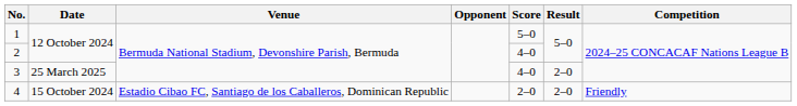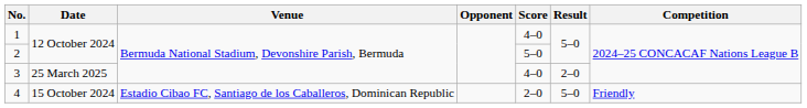 <table class="wikitable sortable">
 <tr>
 <th scope=col>No.</th>
 <th scope=col>Date</th>
 <th scope=col>Venue</th>
 <th scope=col>Opponent</th>
 <th scope=col>Score</th>
 <th scope=col>Result</th>
 <th scope=col>Competition</th>
 </tr>
 <tr>
 <td align="center">1</td>
 <td rowspan="2">12 October 2024</td>
 <td rowspan="3"><a href='#'>Bermuda National Stadium</a>, <a href='#'>Devonshire Parish</a>, Bermuda</td>
 <td rowspan="3"></td>
-<td align="center">5–0</td>
+<td align="center">4–0</td>
 <td align=center rowspan="2">5–0</td>
 <td rowspan="3"><a href='#'>2024–25 CONCACAF Nations League B</a></td>
 </tr>
 <tr>
 <td align="center">2</td>
-<td align="center">4–0</td>
+<td align="center">5–0</td>
 </tr>
 <tr>
 <td align="center">3</td>
 <td>25 March 2025</td>
 <td align="center">4–0</td>
 <td align="center">2–0</td>
 </tr>
 <tr>
 <td align="center">4</td>
 <td>15 October 2024</td>
 <td><a href='#'>Estadio Cibao FC</a>, <a href='#'>Santiago de los Caballeros</a>, Dominican Republic</td>
 <td></td>
 <td align="center">2–0</td>
-<td align="center">2–0</td>
+<td align="center">5–0</td>
 <td><a href='#'>Friendly</a></td>
 </tr>
 </table>
